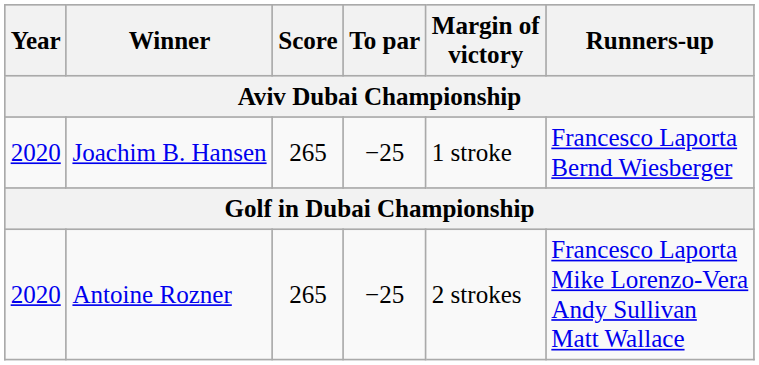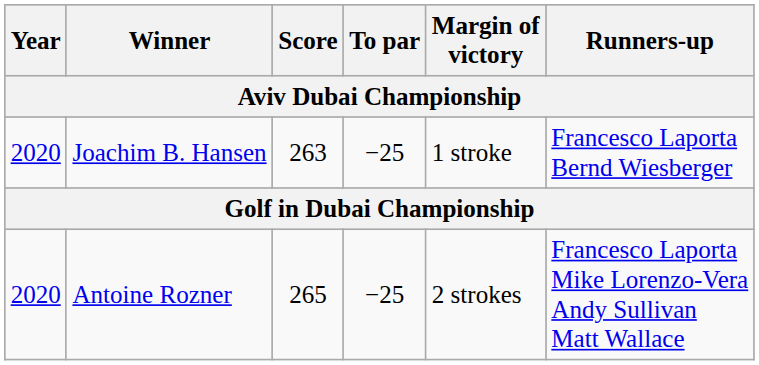 <table class="wikitable" style="font-size:95%">
 <tr>
 <th>Year</th>
 <th>Winner</th>
 <th>Score</th>
 <th>To par</th>
 <th>Margin of<br>victory</th>
 <th>Runners-up</th>
 </tr>
 <tr>
 <th colspan=6>Aviv Dubai Championship</th>
 </tr>
 <tr>
 <td><a href='#'>2020</a></td>
 <td> <a href='#'>Joachim B. Hansen</a></td>
-<td align=center>265</td>
+<td align=center>263</td>
 <td align=center>−25</td>
 <td>1 stroke</td>
 <td> <a href='#'>Francesco Laporta</a><br> <a href='#'>Bernd Wiesberger</a></td>
 </tr>
 <tr>
 <th colspan=6>Golf in Dubai Championship</th>
 </tr>
 <tr>
 <td><a href='#'>2020</a></td>
 <td> <a href='#'>Antoine Rozner</a></td>
 <td align=center>265</td>
 <td align=center>−25</td>
 <td>2 strokes</td>
 <td> <a href='#'>Francesco Laporta</a><br> <a href='#'>Mike Lorenzo-Vera</a><br> <a href='#'>Andy Sullivan</a><br> <a href='#'>Matt Wallace</a></td>
 </tr>
 </table>
